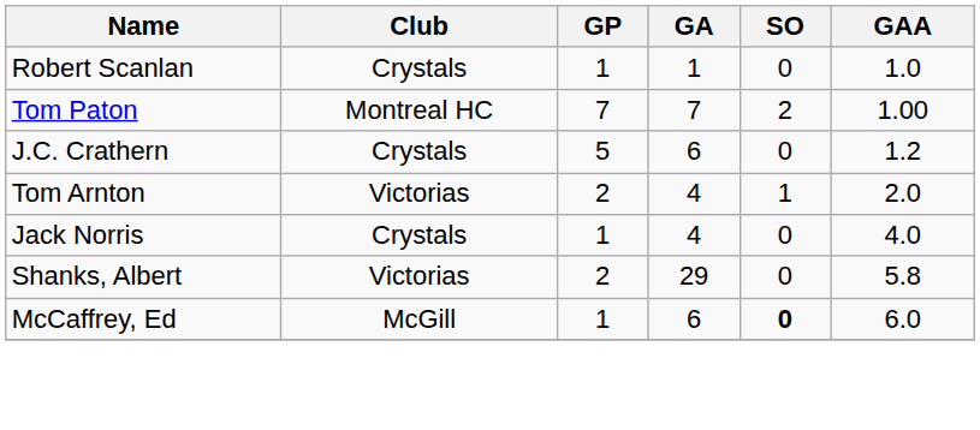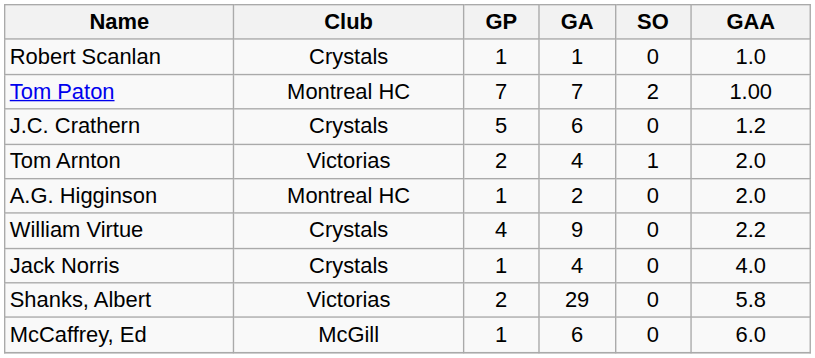 <table class="wikitable" style="text-align:center;">
 <tr>
 <th style="width:10em">Name</th>
 <th style="width:10em">Club</th>
 <th style="width:3em">GP</th>
 <th style="width:3em">GA</th>
 <th style="width:3em">SO</th>
 <th style="width:5em">GAA</th>
 </tr>
 <tr>
 <td align="left">Robert Scanlan</td>
 <td>Crystals</td>
 <td>1</td>
 <td>1</td>
 <td>0</td>
 <td>1.0</td>
 </tr>
 <tr>
 <td align="left"><a href='#'> Tom Paton</a></td>
 <td>Montreal HC</td>
 <td>7</td>
 <td>7</td>
 <td>2</td>
 <td>1.00</td>
 </tr>
 <tr>
 <td align="left">J.C. Crathern</td>
 <td>Crystals</td>
 <td>5</td>
 <td>6</td>
 <td>0</td>
 <td>1.2</td>
 </tr>
 <tr>
 <td align="left">Tom Arnton</td>
 <td>Victorias</td>
 <td>2</td>
 <td>4</td>
 <td>1</td>
 <td>2.0</td>
 </tr>
 <tr>
+<td align="left">A.G. Higginson</td>
+<td>Montreal HC</td>
+<td>1</td>
+<td>2</td>
+<td>0</td>
+<td>2.0</td>
+</tr>
+<tr>
+<td align="left">William Virtue</td>
+<td>Crystals</td>
+<td>4</td>
+<td>9</td>
+<td>0</td>
+<td>2.2</td>
+</tr>
+<tr>
 <td align="left">Jack Norris</td>
 <td>Crystals</td>
 <td>1</td>
 <td>4</td>
 <td>0</td>
 <td>4.0</td>
 </tr>
 <tr>
 <td align="left">Shanks, Albert</td>
 <td>Victorias</td>
 <td>2</td>
 <td>29</td>
 <td>0</td>
 <td>5.8</td>
 </tr>
 <tr>
 <td align="left">McCaffrey, Ed</td>
 <td>McGill</td>
 <td>1</td>
 <td>6</td>
-<td><strong>0</strong></td>
+<td>0</td>
 <td>6.0</td>
 </tr>
 <tr>
 </tr>
 </table>
